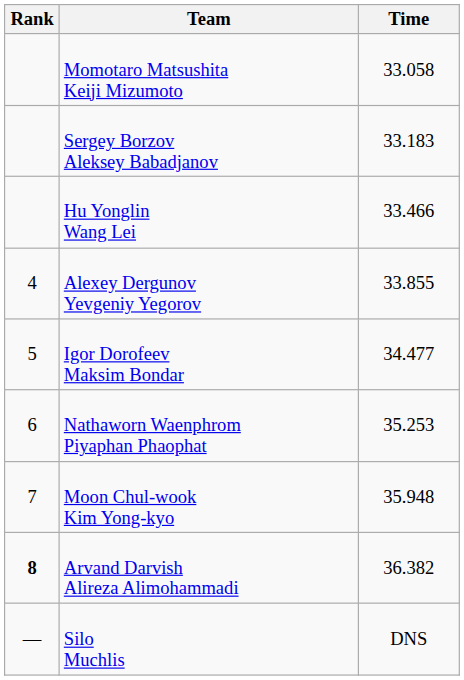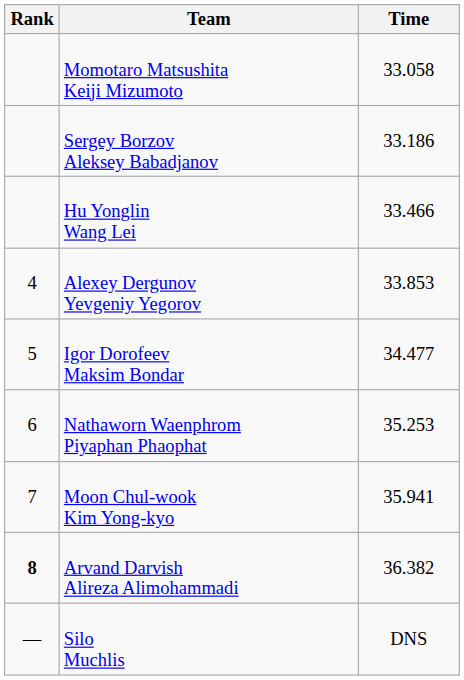 <table class=wikitable style="text-align:center">
 <tr>
 <th width=40>Rank</th>
 <th width=250>Team</th>
 <th width=80>Time</th>
 </tr>
 <tr>
 <td></td>
 <td align=left><br><a href='#'>Momotaro Matsushita</a><br><a href='#'>Keiji Mizumoto</a></td>
 <td>33.058</td>
 </tr>
 <tr>
 <td></td>
 <td align=left><br><a href='#'>Sergey Borzov</a><br><a href='#'>Aleksey Babadjanov</a></td>
-<td>33.183</td>
+<td>33.186</td>
 </tr>
 <tr>
 <td></td>
 <td align=left><br><a href='#'>Hu Yonglin</a><br><a href='#'>Wang Lei</a></td>
 <td>33.466</td>
 </tr>
 <tr>
 <td>4</td>
 <td align=left><br><a href='#'>Alexey Dergunov</a><br><a href='#'>Yevgeniy Yegorov</a></td>
-<td>33.855</td>
+<td>33.853</td>
 </tr>
 <tr>
 <td>5</td>
 <td align=left><br><a href='#'>Igor Dorofeev</a><br><a href='#'>Maksim Bondar</a></td>
 <td>34.477</td>
 </tr>
 <tr>
 <td>6</td>
 <td align=left><br><a href='#'>Nathaworn Waenphrom</a><br><a href='#'>Piyaphan Phaophat</a></td>
 <td>35.253</td>
 </tr>
 <tr>
 <td>7</td>
 <td align=left><br><a href='#'>Moon Chul-wook</a><br><a href='#'>Kim Yong-kyo</a></td>
-<td>35.948</td>
+<td>35.941</td>
 </tr>
 <tr>
 <td><strong>8</strong></td>
 <td align=left><br><a href='#'>Arvand Darvish</a><br><a href='#'>Alireza Alimohammadi</a></td>
 <td>36.382</td>
 </tr>
 <tr>
 <td>—</td>
 <td align=left><br><a href='#'>Silo</a><br><a href='#'>Muchlis</a></td>
 <td>DNS</td>
 </tr>
 </table>
